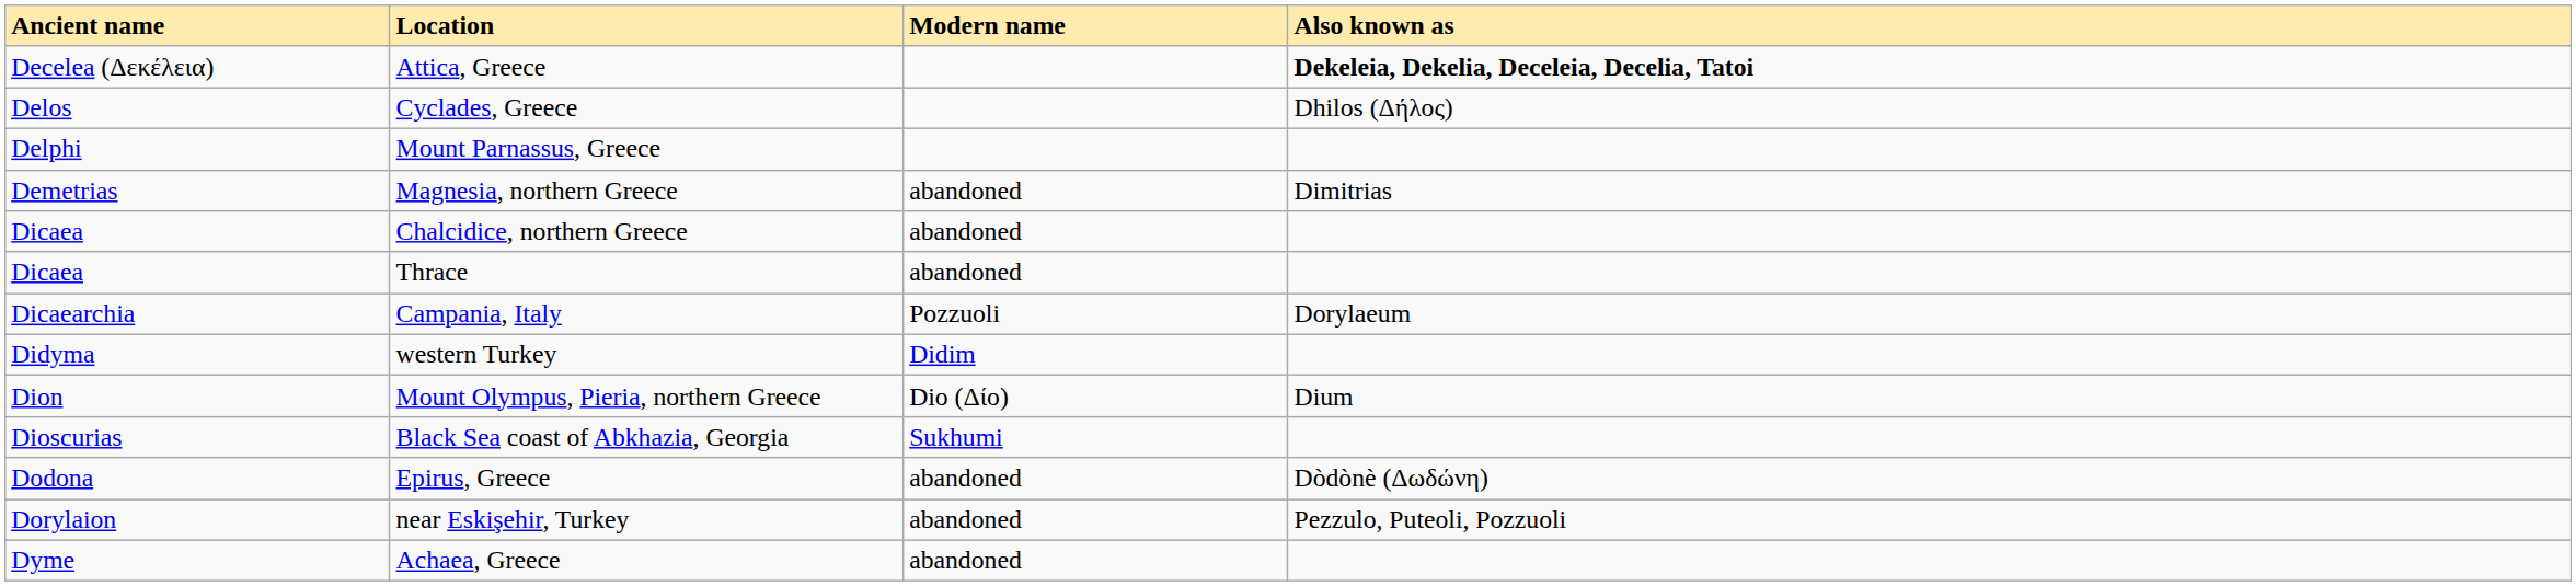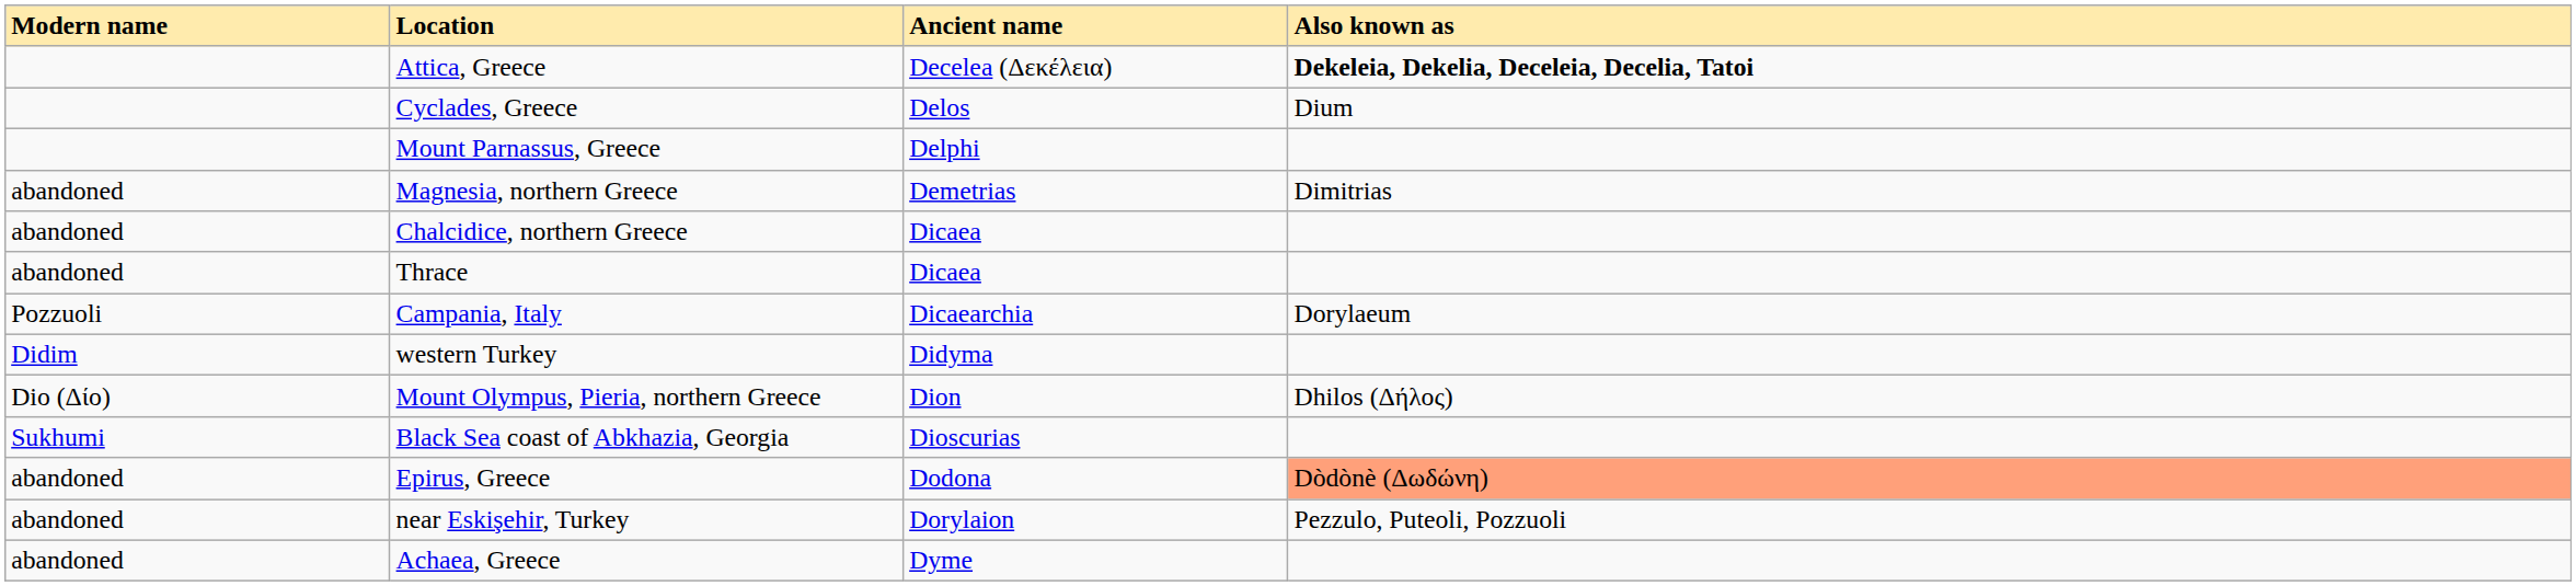 <table class="wikitable" width="100%">
 <tr>
+<td width="15%" bgcolor="#FFEBAD"><strong>Modern name</strong></td>
+<td width="20%" bgcolor="#FFEBAD"><strong>Location</strong></td>
 <td width="15%" bgcolor="#FFEBAD"><strong>Ancient name</strong></td>
-<td width="20%" bgcolor="#FFEBAD"><strong>Location</strong></td>
-<td width="15%" bgcolor="#FFEBAD"><strong>Modern name</strong></td>
 <td width="50%" bgcolor="#FFEBAD"><strong>Also known as</strong></td>
 </tr>
 <tr>
+<td></td>
+<td><a href='#'>Attica</a>, Greece</td>
 <td><a href='#'>Decelea</a> (Δεκέλεια)</td>
-<td><a href='#'>Attica</a>, Greece</td>
-<td></td>
 <td><strong>Dekeleia, Dekelia, Deceleia, Decelia, Tatoi</strong></td>
 </tr>
 <tr>
+<td></td>
+<td><a href='#'>Cyclades</a>, Greece</td>
 <td><a href='#'>Delos</a></td>
-<td><a href='#'>Cyclades</a>, Greece</td>
+<td>Dium</td>
+</tr>
+<tr>
 <td></td>
+<td><a href='#'>Mount Parnassus</a>, Greece</td>
+<td><a href='#'>Delphi</a></td>
+<td></td>
+</tr>
+<tr>
+<td>abandoned</td>
+<td><a href='#'>Magnesia</a>, northern Greece</td>
+<td><a href='#'>Demetrias</a></td>
+<td>Dimitrias</td>
+</tr>
+<tr>
+<td>abandoned</td>
+<td><a href='#'>Chalcidice</a>, northern Greece</td>
+<td><a href='#'>Dicaea</a></td>
+<td></td>
+</tr>
+<tr>
+<td>abandoned</td>
+<td>Thrace</td>
+<td><a href='#'>Dicaea</a></td>
+<td></td>
+</tr>
+<tr>
+<td>Pozzuoli</td>
+<td><a href='#'>Campania</a>, <a href='#'>Italy</a></td>
+<td><a href='#'>Dicaearchia</a></td>
+<td>Dorylaeum</td>
+</tr>
+<tr>
+<td><a href='#'>Didim</a></td>
+<td>western Turkey</td>
+<td><a href='#'>Didyma</a></td>
+<td></td>
+</tr>
+<tr>
+<td>Dio (Δίο)</td>
+<td><a href='#'>Mount Olympus</a>, <a href='#'>Pieria</a>, northern Greece</td>
+<td><a href='#'>Dion</a></td>
 <td>Dhilos (Δήλος)</td>
 </tr>
 <tr>
-<td><a href='#'>Delphi</a></td>
-<td><a href='#'>Mount Parnassus</a>, Greece</td>
-<td></td>
+<td><a href='#'>Sukhumi</a></td>
+<td><a href='#'>Black Sea</a> coast of <a href='#'>Abkhazia</a>, Georgia</td>
+<td><a href='#'>Dioscurias</a></td>
 <td></td>
 </tr>
 <tr>
-<td><a href='#'>Demetrias</a></td>
-<td><a href='#'>Magnesia</a>, northern Greece</td>
 <td>abandoned</td>
-<td>Dimitrias</td>
+<td><a href='#'>Epirus</a>, Greece</td>
+<td><a href='#'>Dodona</a></td>
+<td style="background: lightsalmon;">Dòdònè (Δωδώνη)</td>
 </tr>
 <tr>
-<td><a href='#'>Dicaea</a></td>
-<td><a href='#'>Chalcidice</a>, northern Greece</td>
 <td>abandoned</td>
-<td></td>
-</tr>
-<tr>
-<td><a href='#'>Dicaea</a></td>
-<td>Thrace</td>
-<td>abandoned</td>
-<td></td>
-</tr>
-<tr>
-<td><a href='#'>Dicaearchia</a></td>
-<td><a href='#'>Campania</a>, <a href='#'>Italy</a></td>
-<td>Pozzuoli</td>
-<td>Dorylaeum</td>
-</tr>
-<tr>
-<td><a href='#'>Didyma</a></td>
-<td>western Turkey</td>
-<td><a href='#'>Didim</a></td>
-<td></td>
-</tr>
-<tr>
-<td><a href='#'>Dion</a></td>
-<td><a href='#'>Mount Olympus</a>, <a href='#'>Pieria</a>, northern Greece</td>
-<td>Dio (Δίο)</td>
-<td>Dium</td>
-</tr>
-<tr>
-<td><a href='#'>Dioscurias</a></td>
-<td><a href='#'>Black Sea</a> coast of <a href='#'>Abkhazia</a>, Georgia</td>
-<td><a href='#'>Sukhumi</a></td>
-<td></td>
-</tr>
-<tr>
-<td><a href='#'>Dodona</a></td>
-<td><a href='#'>Epirus</a>, Greece</td>
-<td>abandoned</td>
-<td>Dòdònè (Δωδώνη)</td>
-</tr>
-<tr>
+<td>near <a href='#'>Eskişehir</a>, Turkey</td>
 <td><a href='#'>Dorylaion</a></td>
-<td>near <a href='#'>Eskişehir</a>, Turkey</td>
-<td>abandoned</td>
 <td>Pezzulo, Puteoli, Pozzuoli</td>
 </tr>
 <tr>
+<td>abandoned</td>
+<td><a href='#'>Achaea</a>, Greece</td>
 <td><a href='#'>Dyme</a></td>
-<td><a href='#'>Achaea</a>, Greece</td>
-<td>abandoned</td>
 <td></td>
 </tr>
 </table>
